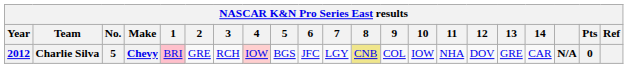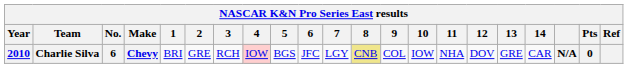 <table class="wikitable" style="text-align:center; font-size:75%">
 <tr>
 <th colspan=21><a href='#'>NASCAR K&N Pro Series East</a> results</th>
 </tr>
 <tr>
 <th>Year</th>
 <th>Team</th>
 <th>No.</th>
 <th>Make</th>
 <th>1</th>
 <th>2</th>
 <th>3</th>
 <th>4</th>
 <th>5</th>
 <th>6</th>
 <th>7</th>
 <th>8</th>
 <th>9</th>
 <th>10</th>
 <th>11</th>
 <th>12</th>
 <th>13</th>
 <th>14</th>
 <th></th>
 <th>Pts</th>
 <th>Ref</th>
 </tr>
 <tr>
-<th><a href='#'>2012</a></th>
+<th><a href='#'>2010</a></th>
 <th>Charlie Silva</th>
-<th>5</th>
+<th>6</th>
 <th><a href='#'>Chevy</a></th>
-<td style="background: pink;"><a href='#'>BRI</a></td>
+<td><a href='#'>BRI</a></td>
 <td><a href='#'>GRE</a></td>
 <td><a href='#'>RCH</a></td>
 <td style="background:#FFCFCF;"><a href='#'>IOW</a><br></td>
 <td><a href='#'>BGS</a></td>
 <td><a href='#'>JFC</a></td>
 <td><a href='#'>LGY</a></td>
 <td style="background: khaki;"><a href='#'>CNB</a></td>
 <td><a href='#'>COL</a></td>
 <td><a href='#'>IOW</a></td>
 <td><a href='#'>NHA</a></td>
 <td><a href='#'>DOV</a></td>
 <td><a href='#'>GRE</a></td>
 <td><a href='#'>CAR</a></td>
 <th>N/A</th>
 <th>0</th>
 <th></th>
 </tr>
 </table>
